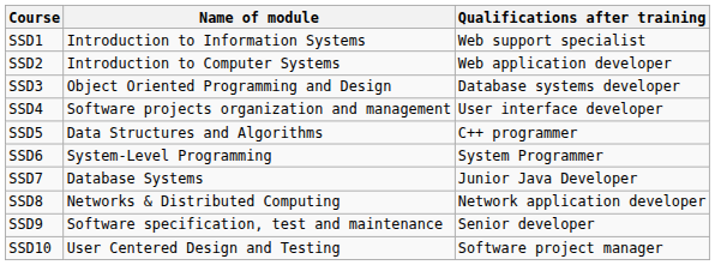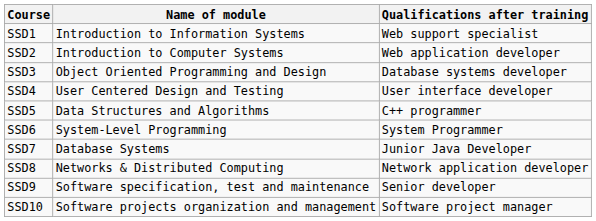 <table class="wikitable">
 <tr>
 <th>Course</th>
 <th>Name of module</th>
 <th>Qualifications after training</th>
 </tr>
 <tr>
 <td>SSD1</td>
 <td>Introduction to Information Systems</td>
 <td>Web support specialist</td>
 </tr>
 <tr>
 <td>SSD2</td>
 <td>Introduction to Computer Systems</td>
 <td>Web application developer</td>
 </tr>
 <tr>
 <td>SSD3</td>
 <td>Object Oriented Programming and Design</td>
 <td>Database systems developer</td>
 </tr>
 <tr>
 <td>SSD4</td>
-<td>Software projects organization and management</td>
+<td>User Centered Design and Testing</td>
 <td>User interface developer</td>
 </tr>
 <tr>
 <td>SSD5</td>
 <td>Data Structures and Algorithms</td>
 <td>C++ programmer</td>
 </tr>
 <tr>
 <td>SSD6</td>
 <td>System-Level Programming</td>
 <td>System Programmer</td>
 </tr>
 <tr>
 <td>SSD7</td>
 <td>Database Systems</td>
 <td>Junior Java Developer</td>
 </tr>
 <tr>
 <td>SSD8</td>
 <td>Networks & Distributed Computing</td>
 <td>Network application developer</td>
 </tr>
 <tr>
 <td>SSD9</td>
 <td>Software specification, test and maintenance</td>
 <td>Senior developer</td>
 </tr>
 <tr>
 <td>SSD10</td>
-<td>User Centered Design and Testing</td>
+<td>Software projects organization and management</td>
 <td>Software project manager</td>
 </tr>
 </table>
